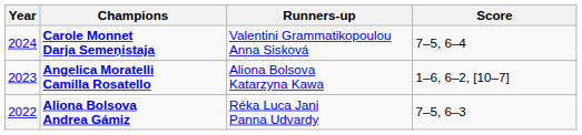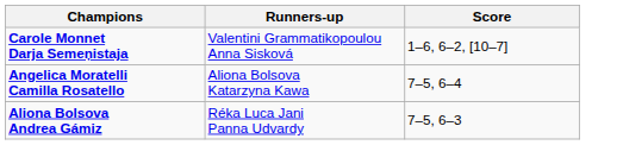 <table class="wikitable" style="font-size:90%">
 <tr>
-<th>Year</th>
 <th width="200">Champions</th>
 <th width="200">Runners-up</th>
 <th width="175">Score</th>
 </tr>
 <tr>
-<td><a href='#'>2024</a></td>
 <td> <strong><a href='#'>Carole Monnet</a></strong> <br> <strong><a href='#'>Darja Semeņistaja</a></strong></td>
 <td> <a href='#'>Valentini Grammatikopoulou</a><br> <a href='#'>Anna Sisková</a></td>
+<td>1–6, 6–2, [10–7]</td>
+</tr>
+<tr>
+<td> <strong><a href='#'>Angelica Moratelli</a></strong> <br> <strong><a href='#'>Camilla Rosatello</a></strong></td>
+<td> <a href='#'>Aliona Bolsova</a><br> <a href='#'>Katarzyna Kawa</a></td>
 <td>7–5, 6–4</td>
 </tr>
 <tr>
-<td><a href='#'>2023</a></td>
-<td> <strong><a href='#'>Angelica Moratelli</a></strong> <br> <strong><a href='#'>Camilla Rosatello</a></strong></td>
-<td> <a href='#'>Aliona Bolsova</a><br> <a href='#'>Katarzyna Kawa</a></td>
-<td>1–6, 6–2, [10–7]</td>
-</tr>
-<tr>
-<td><a href='#'>2022</a></td>
 <td> <strong><a href='#'>Aliona Bolsova</a></strong> <br> <strong><a href='#'>Andrea Gámiz</a></strong></td>
 <td> <a href='#'>Réka Luca Jani</a><br> <a href='#'>Panna Udvardy</a></td>
 <td>7–5, 6–3</td>
 </tr>
 </table>
